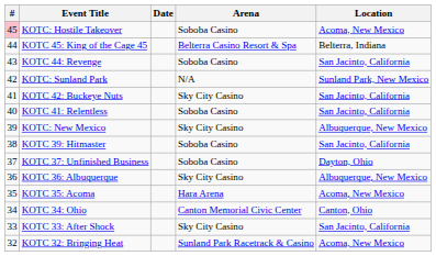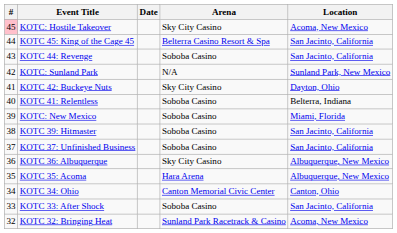 <table class="sortable wikitable succession-box" style="font-size:90%;">
 <tr>
 <th scope="col">#</th>
 <th scope="col">Event Title</th>
 <th scope="col">Date</th>
 <th scope="col">Arena</th>
 <th scope="col">Location</th>
 </tr>
 <tr>
 <td align=center style="background: pink;">45</td>
 <td><a href='#'>KOTC: Hostile Takeover</a></td>
 <td></td>
-<td>Soboba Casino</td>
+<td>Sky City Casino</td>
 <td><a href='#'>Acoma, New Mexico</a></td>
 </tr>
 <tr>
 <td align=center>44</td>
 <td><a href='#'>KOTC 45: King of the Cage 45</a></td>
 <td></td>
 <td><a href='#'>Belterra Casino Resort & Spa</a></td>
-<td>Belterra, Indiana</td>
+<td><a href='#'>San Jacinto, California</a></td>
 </tr>
 <tr>
 <td align=center>43</td>
 <td><a href='#'>KOTC 44: Revenge</a></td>
 <td></td>
 <td>Soboba Casino</td>
 <td><a href='#'>San Jacinto, California</a></td>
 </tr>
 <tr>
 <td align=center>42</td>
 <td><a href='#'>KOTC: Sunland Park</a></td>
 <td></td>
 <td>N/A</td>
 <td><a href='#'>Sunland Park, New Mexico</a></td>
 </tr>
 <tr>
 <td align=center>41</td>
 <td><a href='#'>KOTC 42: Buckeye Nuts</a></td>
 <td></td>
 <td>Sky City Casino</td>
-<td><a href='#'>San Jacinto, California</a></td>
+<td><a href='#'>Dayton, Ohio</a></td>
 </tr>
 <tr>
 <td align=center>40</td>
 <td><a href='#'>KOTC 41: Relentless</a></td>
 <td></td>
 <td>Soboba Casino</td>
-<td><a href='#'>San Jacinto, California</a></td>
+<td>Belterra, Indiana</td>
 </tr>
 <tr>
 <td align=center>39</td>
 <td><a href='#'>KOTC: New Mexico</a></td>
 <td></td>
-<td>Sky City Casino</td>
-<td><a href='#'>Albuquerque, New Mexico</a></td>
+<td>Soboba Casino</td>
+<td><a href='#'>Miami, Florida</a></td>
 </tr>
 <tr>
 <td align=center>38</td>
 <td><a href='#'>KOTC 39: Hitmaster</a></td>
 <td></td>
 <td>Soboba Casino</td>
 <td><a href='#'>San Jacinto, California</a></td>
 </tr>
 <tr>
 <td align=center>37</td>
 <td><a href='#'>KOTC 37: Unfinished Business</a></td>
 <td></td>
 <td>Soboba Casino</td>
-<td><a href='#'>Dayton, Ohio</a></td>
+<td><a href='#'>San Jacinto, California</a></td>
 </tr>
 <tr>
 <td align=center>36</td>
 <td><a href='#'>KOTC 36: Albuquerque</a></td>
 <td></td>
 <td>Sky City Casino</td>
 <td><a href='#'>Albuquerque, New Mexico</a></td>
 </tr>
 <tr>
 <td align=center>35</td>
 <td><a href='#'>KOTC 35: Acoma</a></td>
 <td></td>
 <td><a href='#'>Hara Arena</a></td>
-<td><a href='#'>Acoma, New Mexico</a></td>
+<td><a href='#'>Albuquerque, New Mexico</a></td>
 </tr>
 <tr>
 <td align=center>34</td>
 <td><a href='#'>KOTC 34: Ohio</a></td>
 <td></td>
 <td><a href='#'>Canton Memorial Civic Center</a></td>
 <td><a href='#'>Canton, Ohio</a></td>
 </tr>
 <tr>
 <td align=center>33</td>
 <td><a href='#'>KOTC 33: After Shock</a></td>
 <td></td>
-<td>Sky City Casino</td>
+<td>Soboba Casino</td>
 <td><a href='#'>San Jacinto, California</a></td>
 </tr>
 <tr>
 <td align=center>32</td>
 <td><a href='#'>KOTC 32: Bringing Heat</a></td>
 <td></td>
 <td><a href='#'>Sunland Park Racetrack & Casino</a></td>
 <td><a href='#'>Acoma, New Mexico</a></td>
 </tr>
 </table>
